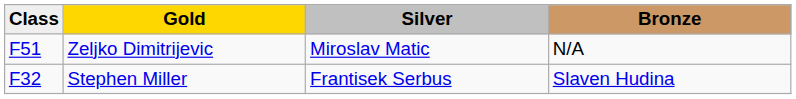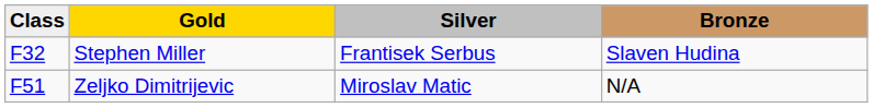 <table class="wikitable" style="text-align:left">
 <tr align="center">
 <td bgcolor=efefef><strong>Class</strong></td>
 <td width=200 bgcolor=gold><strong>Gold</strong></td>
 <td width=200 bgcolor=silver><strong>Silver</strong></td>
 <td width=200 bgcolor=CC9966><strong>Bronze</strong></td>
 </tr>
 <tr>
+<td><a href='#'>F32</a></td>
+<td><a href='#'>Stephen Miller</a><br></td>
+<td><a href='#'>Frantisek Serbus</a><br></td>
+<td><a href='#'>Slaven Hudina</a><br></td>
+</tr>
+<tr>
 <td><a href='#'>F51</a></td>
 <td><a href='#'>Zeljko Dimitrijevic</a><br></td>
 <td><a href='#'>Miroslav Matic</a><br></td>
 <td>N/A</td>
 </tr>
-<tr>
-<td><a href='#'>F32</a></td>
-<td><a href='#'>Stephen Miller</a><br></td>
-<td><a href='#'>Frantisek Serbus</a><br></td>
-<td><a href='#'>Slaven Hudina</a><br></td>
-</tr>
 </table>
